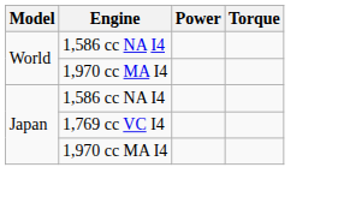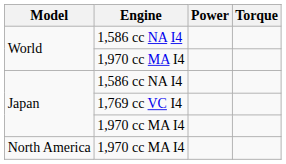 <table class=wikitable>
 <tr>
 <th>Model</th>
 <th>Engine</th>
 <th>Power</th>
 <th>Torque</th>
 </tr>
 <tr>
 <td rowspan=2>World</td>
 <td>1,586 cc <a href='#'>NA</a> <a href='#'>I4</a></td>
 <td></td>
 <td></td>
 </tr>
 <tr>
 <td>1,970 cc <a href='#'>MA</a> I4</td>
 <td></td>
 <td></td>
 </tr>
 <tr>
 <td rowspan=3>Japan</td>
 <td>1,586 cc NA I4</td>
 <td></td>
 <td></td>
 </tr>
 <tr>
 <td>1,769 cc <a href='#'>VC</a> I4</td>
 <td></td>
 <td></td>
 </tr>
 <tr>
 <td>1,970 cc MA I4</td>
 <td></td>
 <td></td>
 </tr>
+<tr>
+<td>North America</td>
+<td>1,970 cc MA I4</td>
+<td><br></td>
+<td> <br></td>
+</tr>
 </table>
